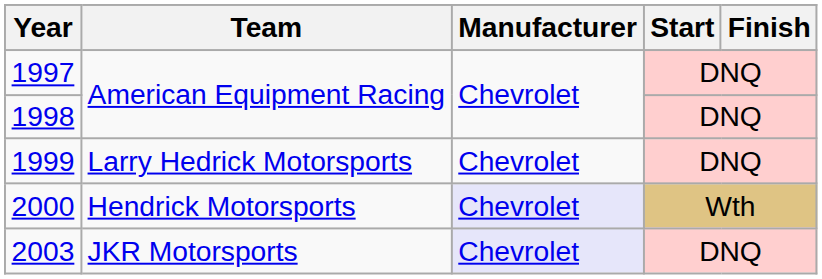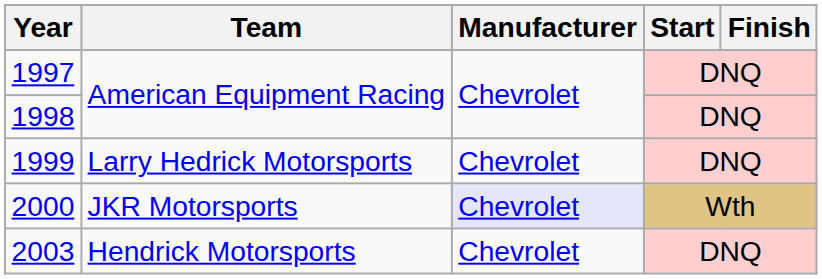 <table class="wikitable" style="font-size: 90%;">
 <tr>
 <th>Year</th>
 <th>Team</th>
 <th>Manufacturer</th>
 <th>Start</th>
 <th>Finish</th>
 </tr>
 <tr>
 <td><a href='#'>1997</a></td>
 <td rowspan=2><a href='#'>American Equipment Racing</a></td>
 <td rowspan=2><a href='#'>Chevrolet</a></td>
 <td align=center colspan=2 style="background:#FFCFCF;">DNQ</td>
 </tr>
 <tr>
 <td><a href='#'>1998</a></td>
 <td align=center colspan=2 style="background:#FFCFCF;">DNQ</td>
 </tr>
 <tr>
 <td><a href='#'>1999</a></td>
 <td><a href='#'>Larry Hedrick Motorsports</a></td>
 <td><a href='#'>Chevrolet</a></td>
 <td align=center colspan=2 style="background:#FFCFCF;">DNQ</td>
 </tr>
 <tr>
 <td><a href='#'>2000</a></td>
-<td><a href='#'>Hendrick Motorsports</a></td>
+<td><a href='#'>JKR Motorsports</a></td>
 <td style="background: lavender;"><a href='#'>Chevrolet</a></td>
 <td align=center colspan=2 style="background:#DFC484;">Wth</td>
 </tr>
 <tr>
 <td><a href='#'>2003</a></td>
-<td><a href='#'>JKR Motorsports</a></td>
-<td style="background: lavender;"><a href='#'>Chevrolet</a></td>
+<td><a href='#'>Hendrick Motorsports</a></td>
+<td><a href='#'>Chevrolet</a></td>
 <td align=center colspan=2 style="background:#FFCFCF;">DNQ</td>
 </tr>
 </table>
